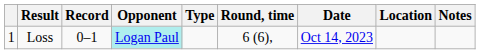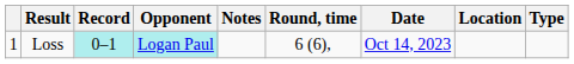 <table class="wikitable" style="text-align:center">
 <tr>
 <th></th>
 <th>Result</th>
 <th>Record</th>
 <th>Opponent</th>
-<th>Type</th>
+<th>Notes</th>
 <th>Round, time</th>
 <th>Date</th>
 <th>Location</th>
-<th>Notes</th>
+<th>Type</th>
 </tr>
 <tr>
 <td>1</td>
 <td>Loss</td>
-<td>0–1</td>
+<td style="background: paleturquoise;">0–1</td>
 <td style="background: paleturquoise; text-align:left;"><a href='#'>Logan Paul</a></td>
-<td></td>
+<td style="text-align:left;"></td>
 <td>6 (6), </td>
 <td><a href='#'>Oct 14, 2023</a></td>
 <td style="text-align:left;"></td>
-<td style="text-align:left;"></td>
+<td></td>
 </tr>
 </table>
